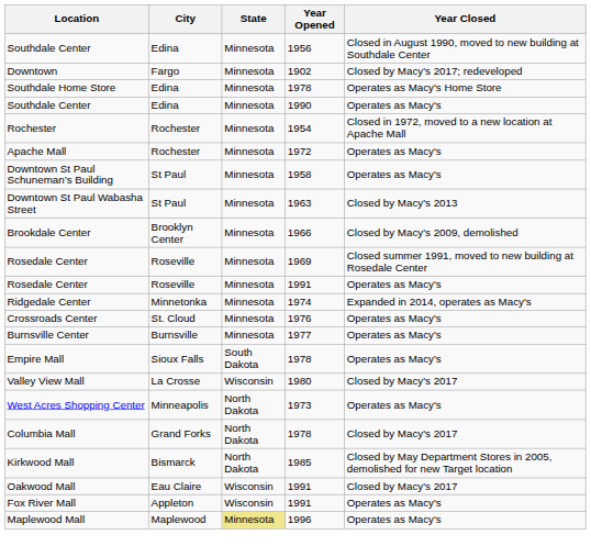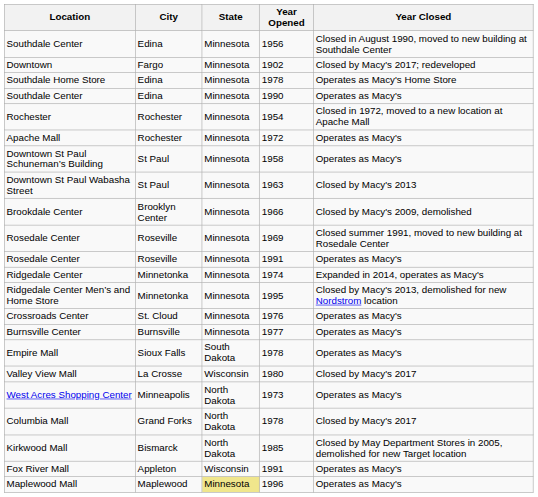 <table class="wikitable sortable">
 <tr>
 <th>Location</th>
 <th>City</th>
 <th>State</th>
 <th>Year Opened</th>
 <th>Year Closed</th>
 </tr>
 <tr>
 <td>Southdale Center</td>
 <td>Edina</td>
 <td>Minnesota</td>
 <td>1956</td>
 <td>Closed in August 1990, moved to new building at Southdale Center</td>
 </tr>
 <tr>
 <td>Downtown</td>
 <td>Fargo</td>
 <td>Minnesota</td>
 <td>1902</td>
 <td>Closed by Macy's 2017; redeveloped</td>
 </tr>
 <tr>
 <td>Southdale Home Store</td>
 <td>Edina</td>
 <td>Minnesota</td>
 <td>1978</td>
 <td>Operates as Macy's Home Store</td>
 </tr>
 <tr>
 <td>Southdale Center</td>
 <td>Edina</td>
 <td>Minnesota</td>
 <td>1990</td>
 <td>Operates as Macy's</td>
 </tr>
 <tr>
 <td>Rochester</td>
 <td>Rochester</td>
 <td>Minnesota</td>
 <td>1954</td>
 <td>Closed in 1972, moved to a new location at Apache Mall</td>
 </tr>
 <tr>
 <td>Apache Mall</td>
 <td>Rochester</td>
 <td>Minnesota</td>
 <td>1972</td>
 <td>Operates as Macy's</td>
 </tr>
 <tr>
 <td>Downtown St Paul Schuneman’s Building</td>
 <td>St Paul</td>
 <td>Minnesota</td>
 <td>1958</td>
 <td>Operates as Macy's</td>
 </tr>
 <tr>
 <td>Downtown St Paul Wabasha Street</td>
 <td>St Paul</td>
 <td>Minnesota</td>
 <td>1963</td>
 <td>Closed by Macy's 2013</td>
 </tr>
 <tr>
 <td>Brookdale Center</td>
 <td>Brooklyn Center</td>
 <td>Minnesota</td>
 <td>1966</td>
 <td>Closed by Macy's 2009, demolished</td>
 </tr>
 <tr>
 <td>Rosedale Center</td>
 <td>Roseville</td>
 <td>Minnesota</td>
 <td>1969</td>
 <td>Closed summer 1991, moved to new building at Rosedale Center</td>
 </tr>
 <tr>
 <td>Rosedale Center</td>
 <td>Roseville</td>
 <td>Minnesota</td>
 <td>1991</td>
 <td>Operates as Macy's</td>
 </tr>
 <tr>
 <td>Ridgedale Center</td>
 <td>Minnetonka</td>
 <td>Minnesota</td>
 <td>1974</td>
 <td>Expanded in 2014, operates as Macy's</td>
 </tr>
 <tr>
+<td>Ridgedale Center Men’s and Home Store</td>
+<td>Minnetonka</td>
+<td>Minnesota</td>
+<td>1995</td>
+<td>Closed by Macy's 2013, demolished for new <a href='#'>Nordstrom</a> location</td>
+</tr>
+<tr>
 <td>Crossroads Center</td>
 <td>St. Cloud</td>
 <td>Minnesota</td>
 <td>1976</td>
 <td>Operates as Macy's</td>
 </tr>
 <tr>
 <td>Burnsville Center</td>
 <td>Burnsville</td>
 <td>Minnesota</td>
 <td>1977</td>
 <td>Operates as Macy's</td>
 </tr>
 <tr>
 <td>Empire Mall</td>
 <td>Sioux Falls</td>
 <td>South Dakota</td>
 <td>1978</td>
 <td>Operates as Macy's</td>
 </tr>
 <tr>
 <td>Valley View Mall</td>
 <td>La Crosse</td>
 <td>Wisconsin</td>
 <td>1980</td>
 <td>Closed by Macy's 2017</td>
 </tr>
 <tr>
 <td><a href='#'>West Acres Shopping Center</a></td>
 <td>Minneapolis</td>
 <td>North Dakota</td>
 <td>1973</td>
 <td>Operates as Macy's</td>
 </tr>
 <tr>
 <td>Columbia Mall</td>
 <td>Grand Forks</td>
 <td>North Dakota</td>
 <td>1978</td>
 <td>Closed by Macy's 2017</td>
 </tr>
 <tr>
 <td>Kirkwood Mall</td>
 <td>Bismarck</td>
 <td>North Dakota</td>
 <td>1985</td>
 <td>Closed by  May Department Stores in 2005, demolished for new Target location</td>
 </tr>
 <tr>
-<td>Oakwood Mall</td>
-<td>Eau Claire</td>
-<td>Wisconsin</td>
-<td>1991</td>
-<td>Closed by Macy's 2017</td>
-</tr>
-<tr>
 <td>Fox River Mall</td>
 <td>Appleton</td>
 <td>Wisconsin</td>
 <td>1991</td>
 <td>Operates as Macy's</td>
 </tr>
 <tr>
 <td>Maplewood Mall</td>
 <td>Maplewood</td>
 <td style="background: khaki;">Minnesota</td>
 <td>1996</td>
 <td>Operates as Macy's</td>
 </tr>
 </table>
